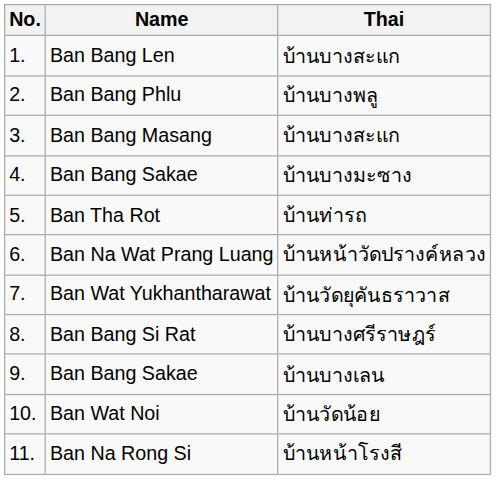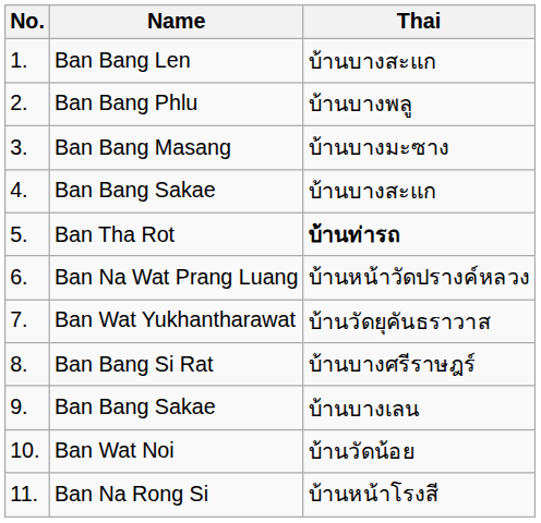 <table class="wikitable sortable">
 <tr>
 <th>No.</th>
 <th>Name</th>
 <th>Thai</th>
 </tr>
 <tr>
 <td>1.</td>
 <td>Ban Bang Len</td>
 <td>บ้านบางสะแก</td>
 </tr>
 <tr>
 <td>2.</td>
 <td>Ban Bang Phlu</td>
 <td>บ้านบางพลู</td>
 </tr>
 <tr>
 <td>3.</td>
 <td>Ban Bang Masang</td>
-<td>บ้านบางสะแก</td>
+<td>บ้านบางมะซาง</td>
 </tr>
 <tr>
 <td>4.</td>
 <td>Ban Bang Sakae</td>
-<td>บ้านบางมะซาง</td>
+<td>บ้านบางสะแก</td>
 </tr>
 <tr>
 <td>5.</td>
 <td>Ban Tha Rot</td>
-<td>บ้านท่ารถ</td>
+<td><strong>บ้านท่ารถ</strong></td>
 </tr>
 <tr>
 <td>6.</td>
 <td>Ban Na Wat Prang Luang</td>
 <td>บ้านหน้าวัดปรางค์หลวง</td>
 </tr>
 <tr>
 <td>7.</td>
 <td>Ban Wat Yukhantharawat</td>
 <td>บ้านวัดยุคันธราวาส</td>
 </tr>
 <tr>
 <td>8.</td>
 <td>Ban Bang Si Rat</td>
 <td>บ้านบางศรีราษฎร์</td>
 </tr>
 <tr>
 <td>9.</td>
 <td>Ban Bang Sakae</td>
 <td>บ้านบางเลน</td>
 </tr>
 <tr>
 <td>10.</td>
 <td>Ban Wat Noi</td>
 <td>บ้านวัดน้อย</td>
 </tr>
 <tr>
 <td>11.</td>
 <td>Ban Na Rong Si</td>
 <td>บ้านหน้าโรงสี</td>
 </tr>
 </table>
